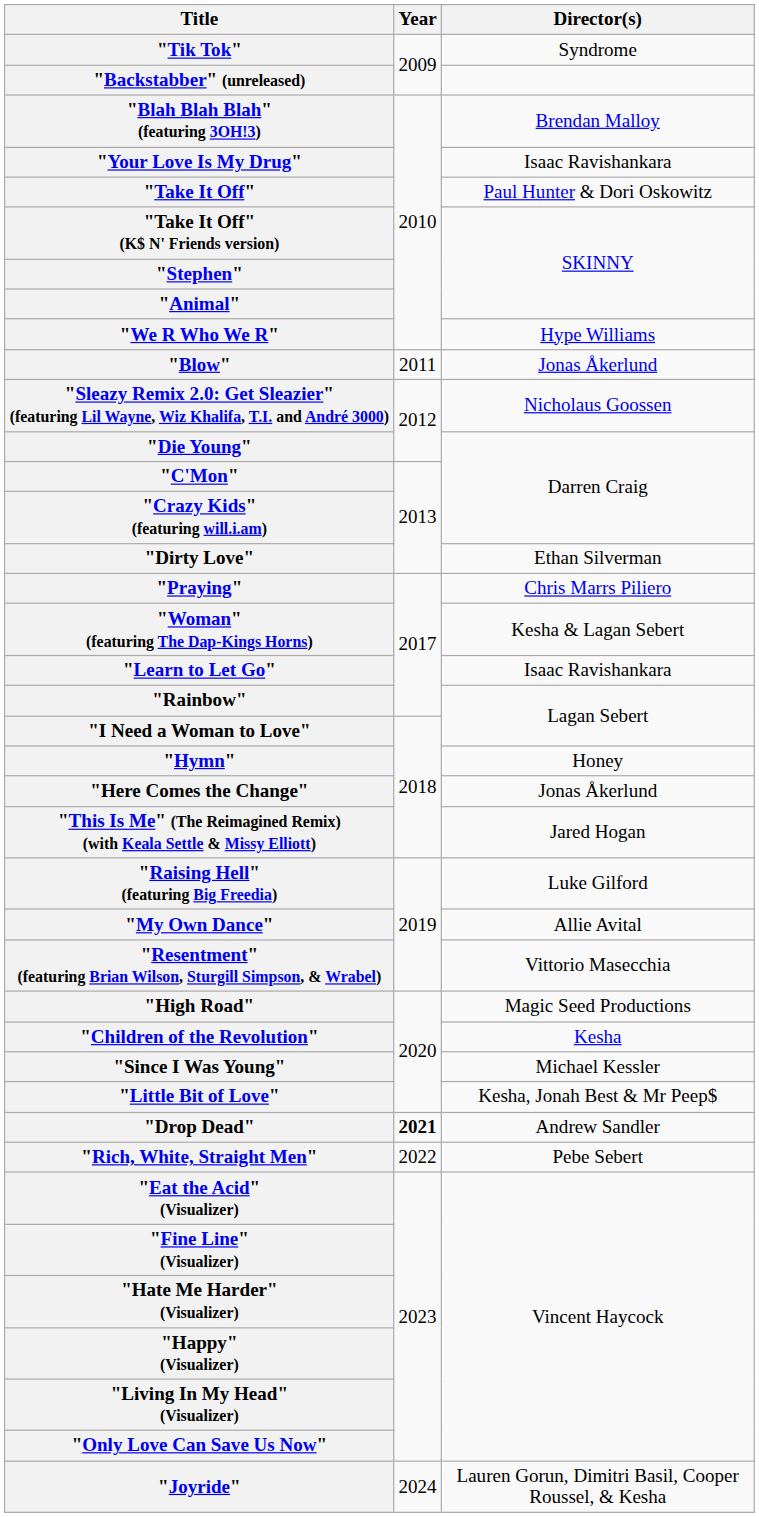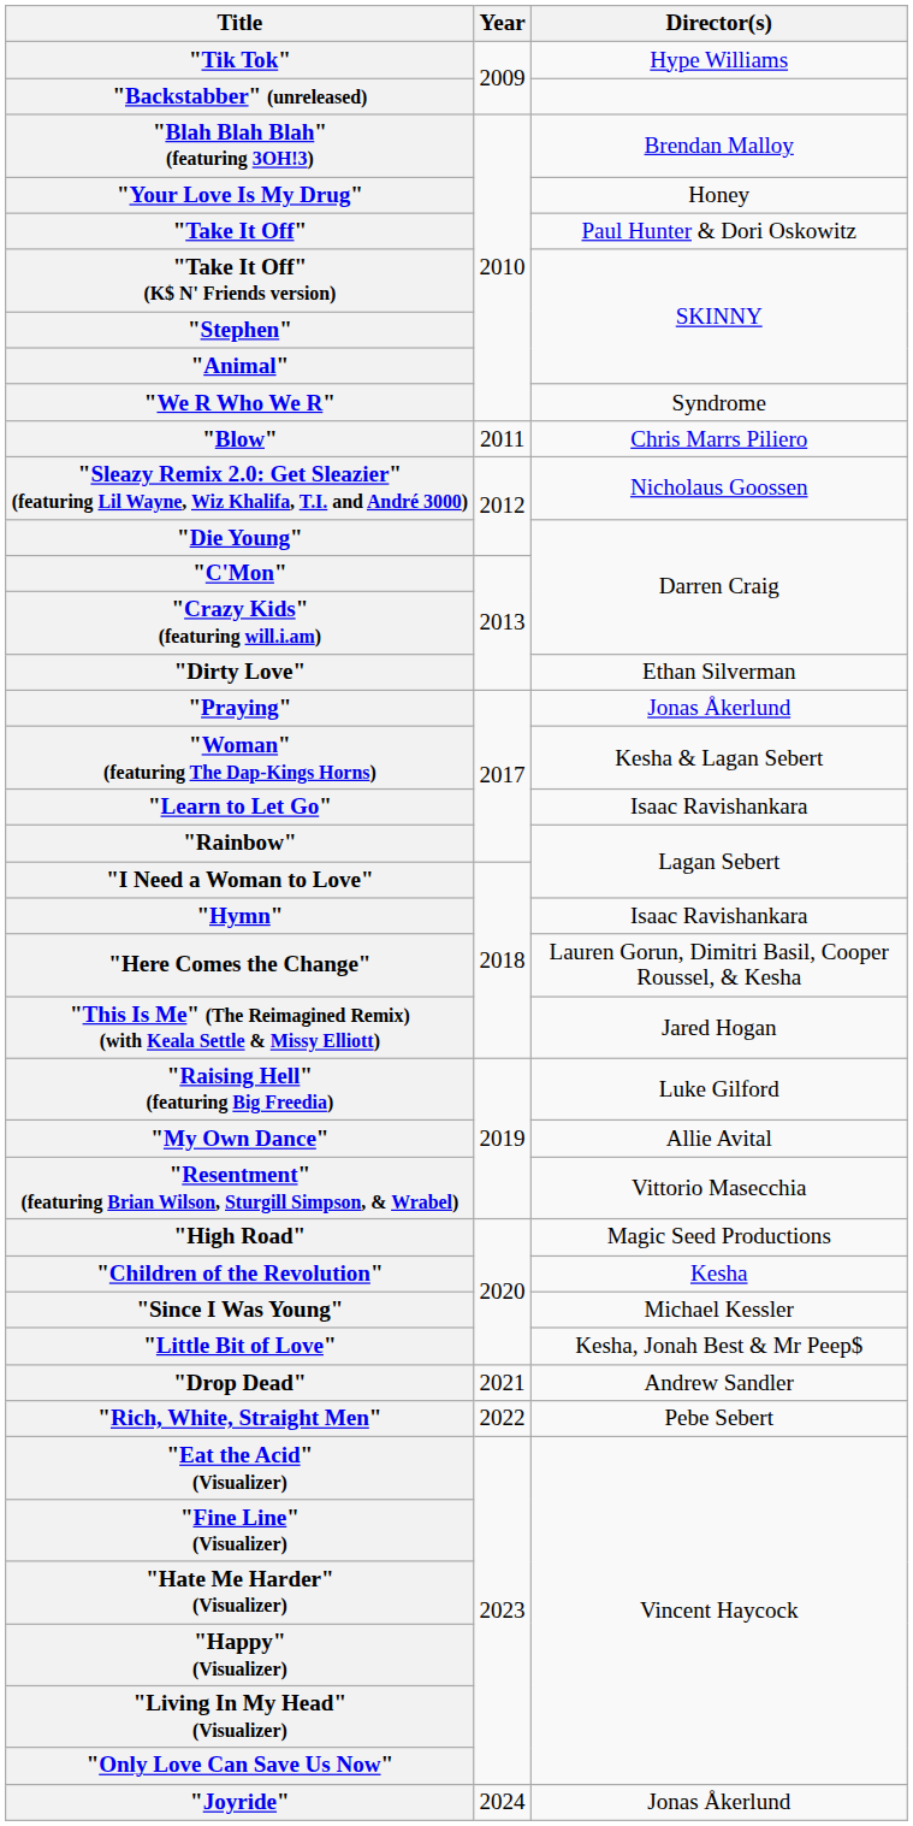 <table class="wikitable plainrowheaders sortable" style="text-align:center;">
 <tr>
 <th scope="col" style="width: 20em;">Title</th>
 <th scope="col">Year</th>
 <th scope="col" style="width: 16em;">Director(s)</th>
 </tr>
 <tr>
 <th scope="row">"<a href='#'>Tik Tok</a>"</th>
 <td rowspan="2">2009</td>
-<td>Syndrome</td>
+<td><a href='#'>Hype Williams</a></td>
 </tr>
 <tr>
 <th scope="row">"<a href='#'>Backstabber</a>" <small>(unreleased)</small></th>
 <td></td>
 </tr>
 <tr>
 <th scope="row">"<a href='#'>Blah Blah Blah</a>"<br><small>(featuring <a href='#'>3OH!3</a>)</small></th>
 <td rowspan="7">2010</td>
 <td><a href='#'>Brendan Malloy</a></td>
 </tr>
 <tr>
 <th scope="row">"<a href='#'>Your Love Is My Drug</a>"</th>
-<td>Isaac Ravishankara</td>
+<td>Honey</td>
 </tr>
 <tr>
 <th scope="row">"<a href='#'>Take It Off</a>"</th>
 <td><a href='#'>Paul Hunter</a> & Dori Oskowitz</td>
 </tr>
 <tr>
 <th scope="row">"Take It Off" <br><small>(K$ N' Friends version)</small></th>
 <td rowspan="3"><a href='#'>SKINNY</a></td>
 </tr>
 <tr>
 <th scope="row">"<a href='#'>Stephen</a>"</th>
 </tr>
 <tr>
 <th scope="row">"<a href='#'>Animal</a>"</th>
 </tr>
 <tr>
 <th scope="row">"<a href='#'>We R Who We R</a>"</th>
-<td><a href='#'>Hype Williams</a></td>
+<td>Syndrome</td>
 </tr>
 <tr>
 <th scope="row">"<a href='#'>Blow</a>"</th>
 <td>2011</td>
-<td><a href='#'>Jonas Åkerlund</a></td>
+<td><a href='#'>Chris Marrs Piliero</a></td>
 </tr>
 <tr>
 <th scope="row">"<a href='#'>Sleazy Remix 2.0: Get Sleazier</a>"<br><small>(featuring <a href='#'>Lil Wayne</a>, <a href='#'>Wiz Khalifa</a>, <a href='#'>T.I.</a> and <a href='#'>André 3000</a>)</small></th>
 <td rowspan="2">2012</td>
 <td><a href='#'>Nicholaus Goossen</a></td>
 </tr>
 <tr>
 <th scope="row">"<a href='#'>Die Young</a>"</th>
 <td rowspan="3">Darren Craig</td>
 </tr>
 <tr>
 <th scope="row">"<a href='#'>C'Mon</a>"</th>
 <td rowspan="3">2013</td>
 </tr>
 <tr>
 <th scope="row">"<a href='#'>Crazy Kids</a>"<br><small>(featuring <a href='#'>will.i.am</a>)</small></th>
 </tr>
 <tr>
 <th scope="row">"Dirty Love"</th>
 <td>Ethan Silverman</td>
 </tr>
 <tr>
 <th scope="row">"<a href='#'>Praying</a>"</th>
 <td rowspan="4">2017</td>
-<td><a href='#'>Chris Marrs Piliero</a></td>
+<td><a href='#'>Jonas Åkerlund</a></td>
 </tr>
 <tr>
 <th scope="row">"<a href='#'>Woman</a>" <br><small>(featuring <a href='#'>The Dap-Kings Horns</a>)</small></th>
 <td>Kesha & Lagan Sebert</td>
 </tr>
 <tr>
 <th scope="row">"<a href='#'>Learn to Let Go</a>"</th>
 <td>Isaac Ravishankara</td>
 </tr>
 <tr>
 <th scope="row">"Rainbow"</th>
 <td rowspan="2">Lagan Sebert</td>
 </tr>
 <tr>
 <th scope="row">"I Need a Woman to Love"</th>
 <td rowspan="4">2018</td>
 </tr>
 <tr>
 <th scope="row">"<a href='#'>Hymn</a>"</th>
-<td>Honey</td>
+<td>Isaac Ravishankara</td>
 </tr>
 <tr>
 <th scope="row">"Here Comes the Change"</th>
-<td>Jonas Åkerlund</td>
+<td>Lauren Gorun, Dimitri Basil, Cooper Roussel, & Kesha</td>
 </tr>
 <tr>
 <th scope="row">"<a href='#'>This Is Me</a>" <small>(The Reimagined Remix)</small><br><small>(with <a href='#'>Keala Settle</a> & <a href='#'>Missy Elliott</a>)</small></th>
 <td>Jared Hogan</td>
 </tr>
 <tr>
 <th scope="row">"<a href='#'>Raising Hell</a>" <br><small>(featuring <a href='#'>Big Freedia</a>)</small></th>
 <td rowspan="3">2019</td>
 <td>Luke Gilford</td>
 </tr>
 <tr>
 <th scope="row">"<a href='#'>My Own Dance</a>"</th>
 <td>Allie Avital</td>
 </tr>
 <tr>
 <th scope="row">"<a href='#'>Resentment</a>" <br><small>(featuring <a href='#'>Brian Wilson</a>, <a href='#'>Sturgill Simpson</a>, & <a href='#'>Wrabel</a>)</small></th>
 <td>Vittorio Masecchia</td>
 </tr>
 <tr>
 <th scope="row">"High Road"</th>
 <td rowspan="4">2020</td>
 <td>Magic Seed Productions</td>
 </tr>
 <tr>
 <th scope="row">"<a href='#'>Children of the Revolution</a>"</th>
 <td><a href='#'>Kesha</a></td>
 </tr>
 <tr>
 <th scope="row">"Since I Was Young"<br></th>
 <td>Michael Kessler</td>
 </tr>
 <tr>
 <th scope="row">"<a href='#'>Little Bit of Love</a>"</th>
 <td>Kesha, Jonah Best & Mr Peep$</td>
 </tr>
 <tr>
 <th scope="row">"Drop Dead"<br></th>
-<td><strong>2021</strong></td>
+<td>2021</td>
 <td>Andrew Sandler</td>
 </tr>
 <tr>
 <th scope="row">"<a href='#'>Rich, White, Straight Men</a>"</th>
 <td>2022</td>
 <td>Pebe Sebert</td>
 </tr>
 <tr>
 <th scope="row">"<a href='#'>Eat the Acid</a>"<br><small>(Visualizer)</small></th>
 <td rowspan="6">2023</td>
 <td rowspan="6">Vincent Haycock</td>
 </tr>
 <tr>
 <th scope="row">"<a href='#'>Fine Line</a>"<br><small>(Visualizer)</small></th>
 </tr>
 <tr>
 <th scope="row">"Hate Me Harder"<br><small>(Visualizer)</small></th>
 </tr>
 <tr>
 <th scope="row">"Happy"<br><small>(Visualizer)</small></th>
 </tr>
 <tr>
 <th scope="row">"Living In My Head"<br><small>(Visualizer)</small></th>
 </tr>
 <tr>
 <th scope="row">"<a href='#'>Only Love Can Save Us Now</a>"</th>
 </tr>
 <tr>
 <th scope="row">"<a href='#'>Joyride</a>"</th>
 <td>2024</td>
-<td>Lauren Gorun, Dimitri Basil, Cooper Roussel, & Kesha</td>
+<td>Jonas Åkerlund</td>
 </tr>
 </table>
